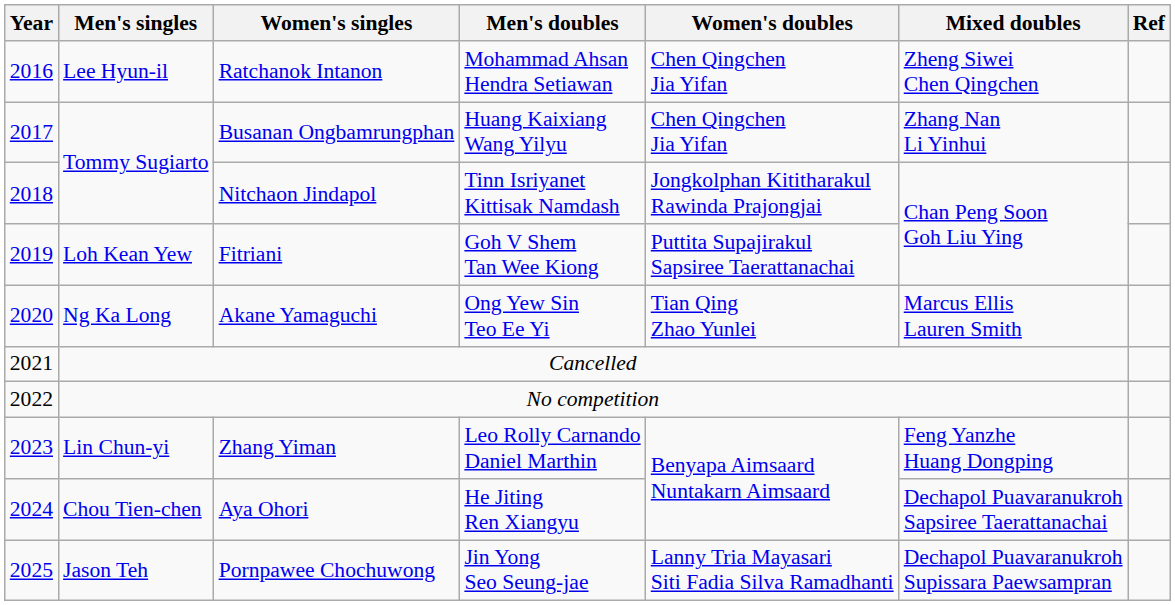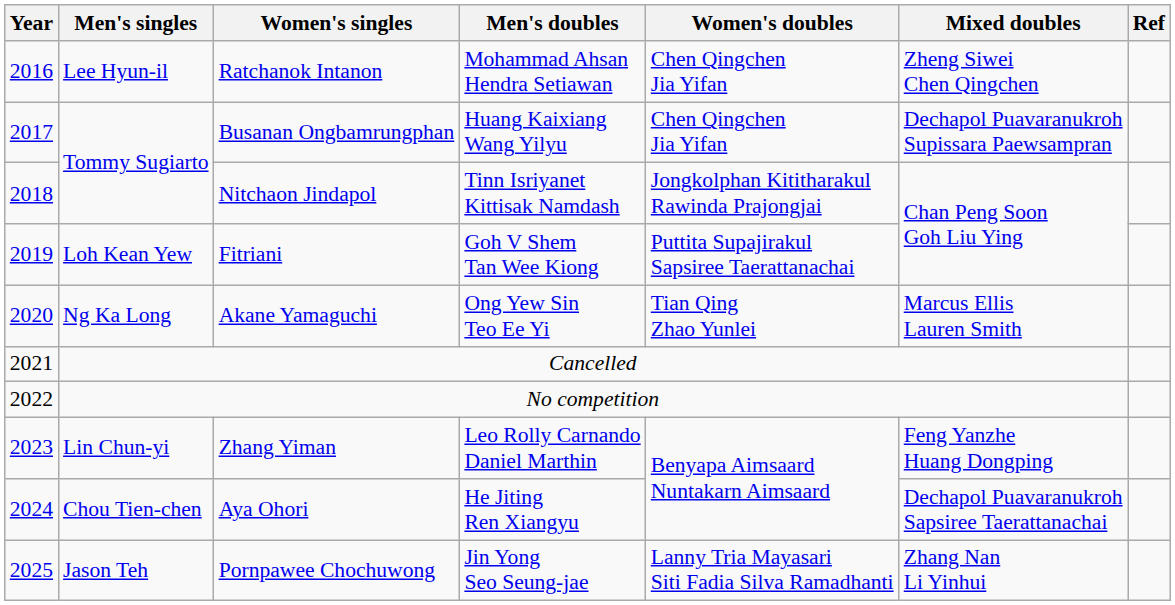 <table class=wikitable style="font-size:90%;">
 <tr>
 <th>Year</th>
 <th>Men's singles</th>
 <th>Women's singles</th>
 <th>Men's doubles</th>
 <th>Women's doubles</th>
 <th>Mixed doubles</th>
 <th>Ref</th>
 </tr>
 <tr>
 <td><a href='#'>2016</a></td>
 <td> <a href='#'>Lee Hyun-il</a></td>
 <td> <a href='#'>Ratchanok Intanon</a></td>
 <td> <a href='#'>Mohammad Ahsan</a><br> <a href='#'>Hendra Setiawan</a></td>
 <td> <a href='#'>Chen Qingchen</a><br> <a href='#'>Jia Yifan</a></td>
 <td> <a href='#'>Zheng Siwei</a><br> <a href='#'>Chen Qingchen</a></td>
 <td></td>
 </tr>
 <tr>
 <td><a href='#'>2017</a></td>
 <td rowspan="2"> <a href='#'>Tommy Sugiarto</a></td>
 <td> <a href='#'>Busanan Ongbamrungphan</a></td>
 <td> <a href='#'>Huang Kaixiang</a><br> <a href='#'>Wang Yilyu</a></td>
 <td> <a href='#'>Chen Qingchen</a><br> <a href='#'>Jia Yifan</a></td>
-<td> <a href='#'>Zhang Nan</a><br> <a href='#'>Li Yinhui</a></td>
+<td> <a href='#'>Dechapol Puavaranukroh</a><br> <a href='#'>Supissara Paewsampran</a></td>
 <td></td>
 </tr>
 <tr>
 <td><a href='#'>2018</a></td>
 <td> <a href='#'>Nitchaon Jindapol</a></td>
 <td> <a href='#'>Tinn Isriyanet</a><br> <a href='#'>Kittisak Namdash</a></td>
 <td> <a href='#'>Jongkolphan Kititharakul</a><br> <a href='#'>Rawinda Prajongjai</a></td>
 <td rowspan="2"> <a href='#'>Chan Peng Soon</a><br> <a href='#'>Goh Liu Ying</a></td>
 <td></td>
 </tr>
 <tr>
 <td><a href='#'>2019</a></td>
 <td> <a href='#'>Loh Kean Yew</a></td>
 <td> <a href='#'>Fitriani</a></td>
 <td> <a href='#'>Goh V Shem</a><br> <a href='#'>Tan Wee Kiong</a></td>
 <td> <a href='#'>Puttita Supajirakul</a><br> <a href='#'>Sapsiree Taerattanachai</a></td>
 <td></td>
 </tr>
 <tr>
 <td><a href='#'>2020</a></td>
 <td> <a href='#'>Ng Ka Long</a></td>
 <td> <a href='#'>Akane Yamaguchi</a></td>
 <td> <a href='#'>Ong Yew Sin</a><br> <a href='#'>Teo Ee Yi</a></td>
 <td> <a href='#'>Tian Qing</a><br> <a href='#'>Zhao Yunlei</a></td>
 <td> <a href='#'>Marcus Ellis</a><br> <a href='#'>Lauren Smith</a></td>
 <td></td>
 </tr>
 <tr>
 <td>2021</td>
 <td colspan="5" align="center"><em>Cancelled</em></td>
 <td></td>
 </tr>
 <tr>
 <td>2022</td>
 <td colspan="5" align="center"><em>No competition</em></td>
 </tr>
 <tr>
 <td><a href='#'>2023</a></td>
 <td> <a href='#'>Lin Chun-yi</a></td>
 <td> <a href='#'>Zhang Yiman</a></td>
 <td> <a href='#'>Leo Rolly Carnando</a><br> <a href='#'>Daniel Marthin</a></td>
 <td rowspan="2"> <a href='#'>Benyapa Aimsaard</a><br> <a href='#'>Nuntakarn Aimsaard</a></td>
 <td> <a href='#'>Feng Yanzhe</a><br> <a href='#'>Huang Dongping</a></td>
 <td></td>
 </tr>
 <tr>
 <td><a href='#'>2024</a></td>
 <td> <a href='#'>Chou Tien-chen</a></td>
 <td> <a href='#'>Aya Ohori</a></td>
 <td> <a href='#'>He Jiting</a><br> <a href='#'>Ren Xiangyu</a></td>
 <td> <a href='#'>Dechapol Puavaranukroh</a><br> <a href='#'>Sapsiree Taerattanachai</a></td>
 <td></td>
 </tr>
 <tr>
 <td><a href='#'>2025</a></td>
 <td> <a href='#'>Jason Teh</a></td>
 <td> <a href='#'>Pornpawee Chochuwong</a></td>
 <td> <a href='#'>Jin Yong</a><br> <a href='#'>Seo Seung-jae</a></td>
 <td> <a href='#'>Lanny Tria Mayasari</a><br> <a href='#'>Siti Fadia Silva Ramadhanti</a></td>
-<td> <a href='#'>Dechapol Puavaranukroh</a><br> <a href='#'>Supissara Paewsampran</a></td>
+<td> <a href='#'>Zhang Nan</a><br> <a href='#'>Li Yinhui</a></td>
 <td></td>
 </tr>
 </table>
